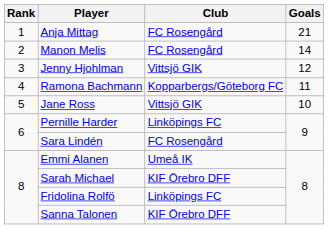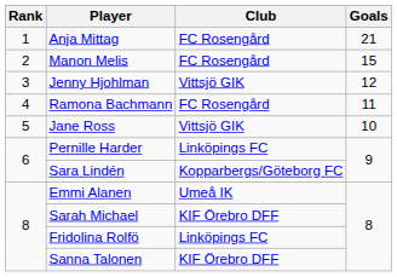 <table class="wikitable" style="text-align:center">
 <tr>
 <th>Rank</th>
 <th>Player</th>
 <th>Club</th>
 <th>Goals</th>
 </tr>
 <tr>
 <td>1</td>
 <td align="left"> <a href='#'>Anja Mittag</a></td>
 <td align="left"><a href='#'>FC Rosengård</a></td>
 <td>21</td>
 </tr>
 <tr>
 <td>2</td>
 <td align="left"> <a href='#'>Manon Melis</a></td>
 <td align="left"><a href='#'>FC Rosengård</a></td>
-<td>14</td>
+<td>15</td>
 </tr>
 <tr>
 <td>3</td>
 <td align="left"> <a href='#'>Jenny Hjohlman</a></td>
 <td align="left"><a href='#'>Vittsjö GIK</a></td>
 <td>12</td>
 </tr>
 <tr>
 <td>4</td>
 <td align="left"> <a href='#'>Ramona Bachmann</a></td>
-<td align="left"><a href='#'>Kopparbergs/Göteborg FC</a></td>
+<td align="left"><a href='#'>FC Rosengård</a></td>
 <td>11</td>
 </tr>
 <tr>
 <td>5</td>
 <td align="left"> <a href='#'>Jane Ross</a></td>
 <td align="left"><a href='#'>Vittsjö GIK</a></td>
 <td>10</td>
 </tr>
 <tr>
 <td rowspan=2>6</td>
 <td align="left"> <a href='#'>Pernille Harder</a></td>
 <td align="left"><a href='#'>Linköpings FC</a></td>
 <td rowspan=2>9</td>
 </tr>
 <tr>
 <td align="left"> <a href='#'>Sara Lindén</a></td>
-<td align="left"><a href='#'>FC Rosengård</a></td>
+<td align="left"><a href='#'>Kopparbergs/Göteborg FC</a></td>
 </tr>
 <tr>
 <td rowspan=4>8</td>
 <td align="left"> <a href='#'>Emmi Alanen</a></td>
 <td align="left"><a href='#'>Umeå IK</a></td>
 <td rowspan=4>8</td>
 </tr>
 <tr>
 <td align="left"> <a href='#'>Sarah Michael</a></td>
 <td align="left"><a href='#'>KIF Örebro DFF</a></td>
 </tr>
 <tr>
 <td align="left"> <a href='#'>Fridolina Rolfö</a></td>
 <td align="left"><a href='#'>Linköpings FC</a></td>
 </tr>
 <tr>
 <td align="left"> <a href='#'>Sanna Talonen</a></td>
 <td align="left"><a href='#'>KIF Örebro DFF</a></td>
 </tr>
 </table>
